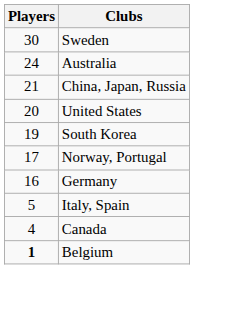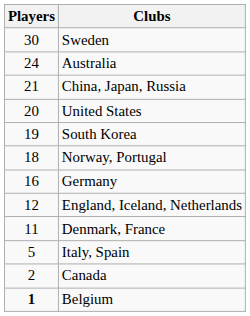 <table class="wikitable">
 <tr>
 <th>Players</th>
 <th>Clubs</th>
 </tr>
 <tr>
 <td align="center">30</td>
 <td> Sweden</td>
 </tr>
 <tr>
 <td align="center">24</td>
 <td> Australia</td>
 </tr>
 <tr>
 <td align="center">21</td>
 <td> China,  Japan,  Russia</td>
 </tr>
 <tr>
 <td align="center">20</td>
 <td> United States</td>
 </tr>
 <tr>
 <td align="center">19</td>
 <td> South Korea</td>
 </tr>
 <tr>
-<td align="center">17</td>
+<td align="center">18</td>
 <td> Norway,  Portugal</td>
 </tr>
 <tr>
 <td align="center">16</td>
 <td> Germany</td>
 </tr>
 <tr>
+<td align="center">12</td>
+<td> England,  Iceland,  Netherlands</td>
+</tr>
+<tr>
+<td align="center">11</td>
+<td> Denmark,  France</td>
+</tr>
+<tr>
 <td align="center">5</td>
 <td> Italy,  Spain</td>
 </tr>
 <tr>
-<td align="center">4</td>
+<td align="center">2</td>
 <td> Canada</td>
 </tr>
 <tr>
 <td align="center"><strong>1</strong></td>
 <td> Belgium</td>
 </tr>
 </table>
